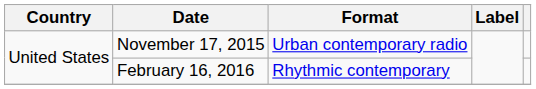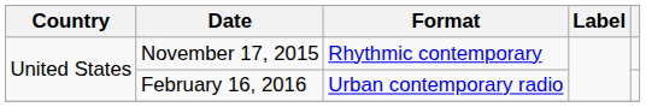 <table class="wikitable sortable plainrowheaders">
 <tr>
 <th>Country</th>
 <th>Date</th>
 <th>Format</th>
 <th>Label</th>
 <th></th>
 </tr>
 <tr>
 <td scope="row" rowspan="2">United States</td>
 <td>November 17, 2015</td>
-<td><a href='#'>Urban contemporary radio</a></td>
+<td><a href='#'>Rhythmic contemporary</a></td>
 <td rowspan="2"></td>
 <td></td>
 </tr>
 <tr>
 <td>February 16, 2016</td>
-<td><a href='#'>Rhythmic contemporary</a></td>
+<td><a href='#'>Urban contemporary radio</a></td>
 <td></td>
 </tr>
 <tr>
 </tr>
 </table>
